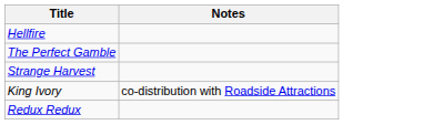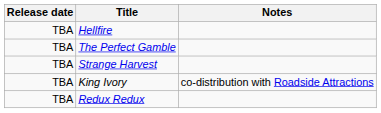 <table class="wikitable sortable">
 <tr>
+<th scope="col">Release date</th>
 <th>Title</th>
 <th>Notes</th>
 </tr>
 <tr>
+<td style="text-align:right;">TBA</td>
 <td><em><a href='#'>Hellfire</a></em></td>
 <td></td>
 </tr>
 <tr>
+<td style="text-align:right;">TBA</td>
 <td><em><a href='#'>The Perfect Gamble</a></em></td>
 <td></td>
 </tr>
 <tr>
+<td style="text-align:right;">TBA</td>
 <td><em><a href='#'>Strange Harvest</a></em></td>
 <td></td>
 </tr>
 <tr>
+<td style="text-align:right;">TBA</td>
 <td><em>King Ivory</em></td>
 <td>co-distribution with <a href='#'>Roadside Attractions</a></td>
 </tr>
 <tr>
+<td style="text-align:right;">TBA</td>
 <td><em><a href='#'>Redux Redux</a></em></td>
 <td></td>
 </tr>
 </table>
